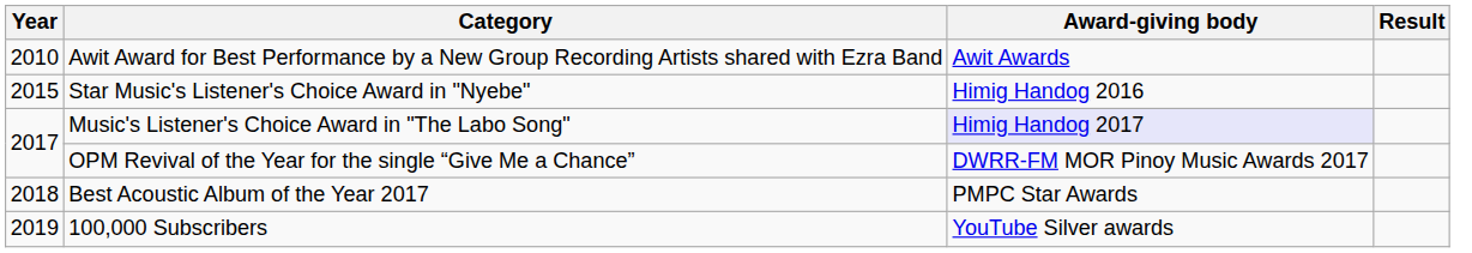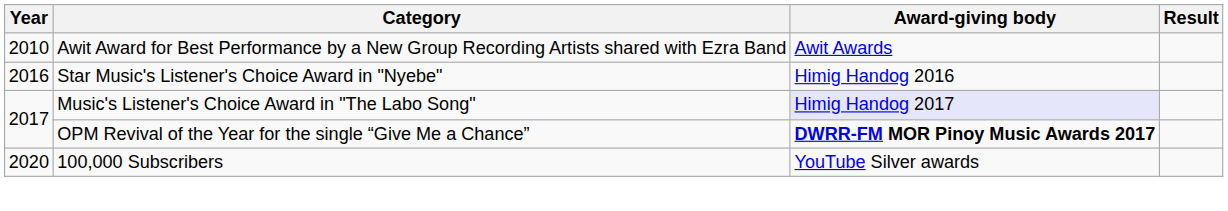 <table class="wikitable sortable">
 <tr>
 <th>Year</th>
 <th>Category</th>
 <th>Award-giving body</th>
 <th>Result</th>
 </tr>
 <tr>
 <td>2010</td>
 <td>Awit Award for Best Performance by a New Group Recording Artists shared with Ezra Band</td>
 <td><a href='#'>Awit Awards</a></td>
 <td></td>
 </tr>
 <tr>
-<td>2015</td>
+<td>2016</td>
 <td>Star Music's Listener's Choice Award in "Nyebe"</td>
 <td><a href='#'>Himig Handog</a> 2016</td>
 <td></td>
 </tr>
 <tr>
 <td rowspan=2>2017</td>
 <td>Music's Listener's Choice Award in "The Labo Song"</td>
 <td style="background: lavender;"><a href='#'>Himig Handog</a> 2017</td>
 <td></td>
 </tr>
 <tr>
 <td>OPM Revival of the Year for the single “Give Me a Chance”</td>
-<td><a href='#'>DWRR-FM</a> MOR Pinoy Music Awards 2017</td>
+<td><strong><a href='#'>DWRR-FM</a> MOR Pinoy Music Awards 2017</strong></td>
 <td></td>
 </tr>
 <tr>
-<td>2018</td>
-<td>Best Acoustic Album of the Year 2017</td>
-<td>PMPC Star Awards</td>
-<td></td>
-</tr>
-<tr>
-<td>2019</td>
+<td>2020</td>
 <td>100,000 Subscribers</td>
 <td><a href='#'>YouTube</a> Silver awards</td>
 <td></td>
 </tr>
 </table>
